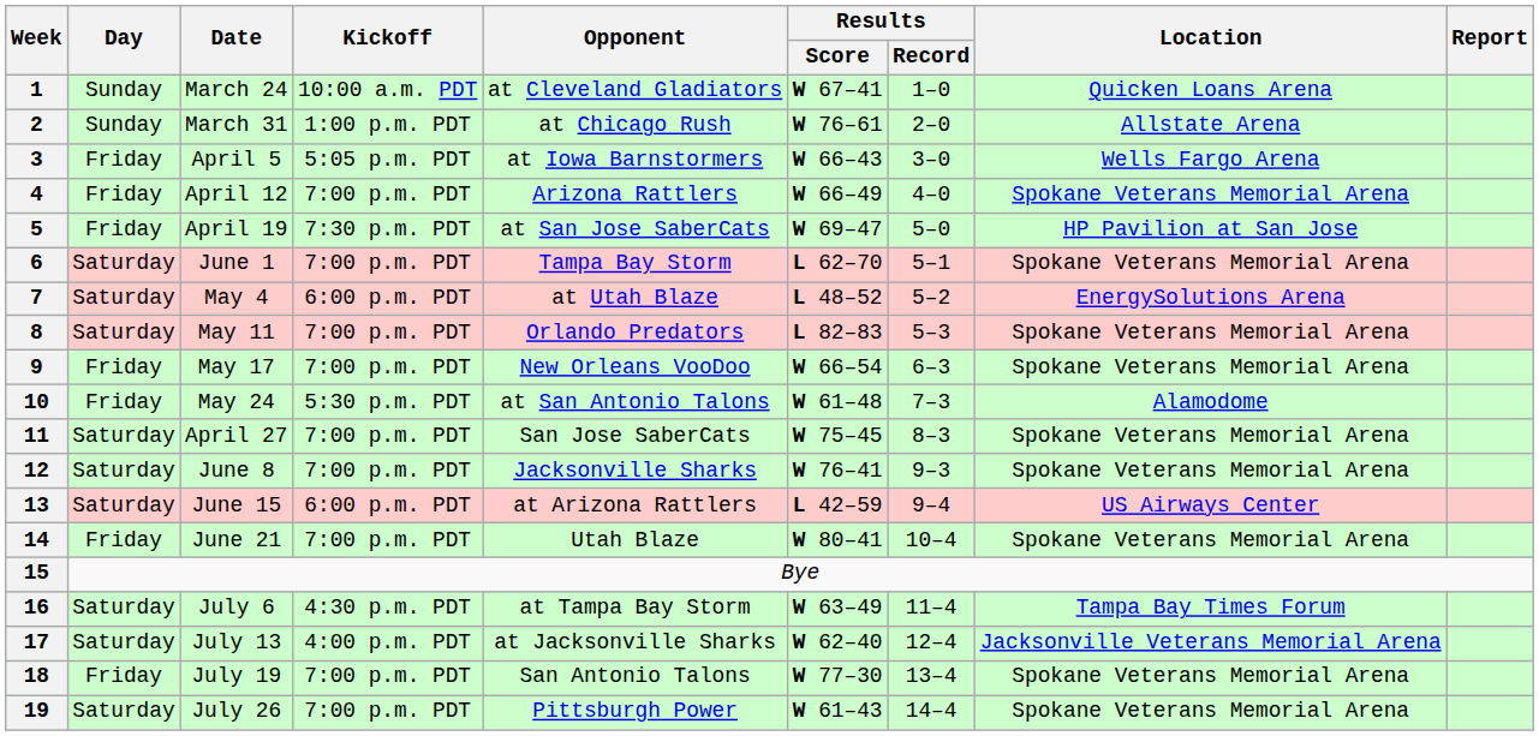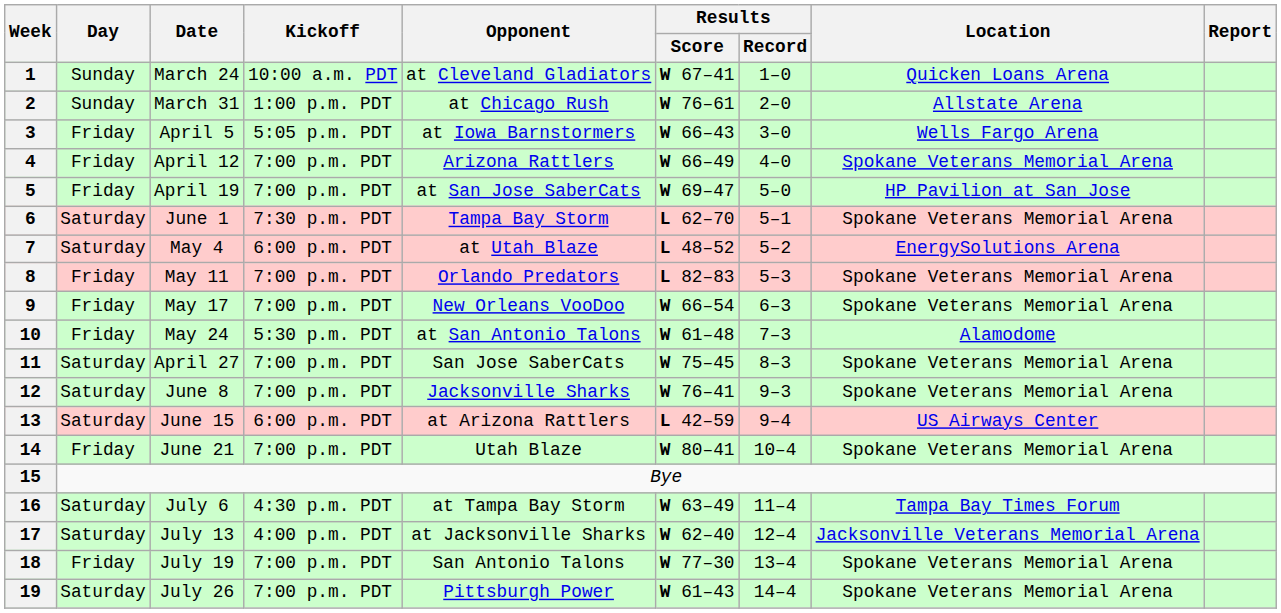 <table class="wikitable" style="font-size: 95%;">
 <tr>
 <th rowspan=2>Week</th>
 <th rowspan=2>Day</th>
 <th rowspan=2>Date</th>
 <th rowspan=2>Kickoff</th>
 <th rowspan=2>Opponent</th>
 <th colspan=2>Results</th>
 <th rowspan=2>Location</th>
 <th rowspan=2>Report</th>
 </tr>
 <tr>
 <th>Score</th>
 <th>Record</th>
 </tr>
 <tr style= background:#ccffcc>
 <th align="center"><strong>1</strong></th>
 <td align="center">Sunday</td>
 <td align="center">March 24</td>
 <td align="center">10:00 a.m. <a href='#'>PDT</a></td>
 <td align="center">at <a href='#'>Cleveland Gladiators</a></td>
 <td align="center"><strong>W</strong> 67–41</td>
 <td align="center">1–0</td>
 <td align="center"><a href='#'>Quicken Loans Arena</a></td>
 <td align="center"></td>
 </tr>
 <tr style= background:#ccffcc>
 <th align="center"><strong>2</strong></th>
 <td align="center">Sunday</td>
 <td align="center">March 31</td>
 <td align="center">1:00 p.m. PDT</td>
 <td align="center">at <a href='#'>Chicago Rush</a></td>
 <td align="center"><strong>W</strong> 76–61</td>
 <td align="center">2–0</td>
 <td align="center"><a href='#'>Allstate Arena</a></td>
 <td align="center"></td>
 </tr>
 <tr style= background:#ccffcc>
 <th align="center"><strong>3</strong></th>
 <td align="center">Friday</td>
 <td align="center">April 5</td>
 <td align="center">5:05 p.m. PDT</td>
 <td align="center">at <a href='#'>Iowa Barnstormers</a></td>
 <td align="center"><strong>W</strong> 66–43</td>
 <td align="center">3–0</td>
 <td align="center"><a href='#'>Wells Fargo Arena</a></td>
 <td align="center"></td>
 </tr>
 <tr style= background:#ccffcc>
 <th align="center"><strong>4</strong></th>
 <td align="center">Friday</td>
 <td align="center">April 12</td>
 <td align="center">7:00 p.m. PDT</td>
 <td align="center"><a href='#'>Arizona Rattlers</a></td>
 <td align="center"><strong>W</strong> 66–49</td>
 <td align="center">4–0</td>
 <td align="center"><a href='#'>Spokane Veterans Memorial Arena</a></td>
 <td align="center"></td>
 </tr>
 <tr style= background:#ccffcc>
 <th align="center"><strong>5</strong></th>
 <td align="center">Friday</td>
 <td align="center">April 19</td>
-<td align="center">7:30 p.m. PDT</td>
+<td align="center">7:00 p.m. PDT</td>
 <td align="center">at <a href='#'>San Jose SaberCats</a></td>
 <td align="center"><strong>W</strong> 69–47</td>
 <td align="center">5–0</td>
 <td align="center"><a href='#'>HP Pavilion at San Jose</a></td>
 <td align="center"></td>
 </tr>
 <tr style= background:#ffcccc>
 <th align="center"><strong>6</strong></th>
 <td align="center">Saturday</td>
 <td align="center">June 1</td>
-<td align="center">7:00 p.m. PDT</td>
+<td align="center">7:30 p.m. PDT</td>
 <td align="center"><a href='#'>Tampa Bay Storm</a></td>
 <td align="center"><strong>L</strong> 62–70</td>
 <td align="center">5–1</td>
 <td align="center">Spokane Veterans Memorial Arena</td>
 <td align="center"></td>
 </tr>
 <tr style= background:#ffcccc>
 <th align="center"><strong>7</strong></th>
 <td align="center">Saturday</td>
 <td align="center">May 4</td>
 <td align="center">6:00 p.m. PDT</td>
 <td align="center">at <a href='#'>Utah Blaze</a></td>
 <td align="center"><strong>L</strong> 48–52</td>
 <td align="center">5–2</td>
 <td align="center"><a href='#'>EnergySolutions Arena</a></td>
 <td align="center"></td>
 </tr>
 <tr style= background:#ffcccc>
 <th align="center"><strong>8</strong></th>
-<td align="center">Saturday</td>
+<td align="center">Friday</td>
 <td align="center">May 11</td>
 <td align="center">7:00 p.m. PDT</td>
 <td align="center"><a href='#'>Orlando Predators</a></td>
 <td align="center"><strong>L</strong> 82–83</td>
 <td align="center">5–3</td>
 <td align="center">Spokane Veterans Memorial Arena</td>
 <td align="center"></td>
 </tr>
 <tr style= background:#ccffcc>
 <th align="center"><strong>9</strong></th>
 <td align="center">Friday</td>
 <td align="center">May 17</td>
 <td align="center">7:00 p.m. PDT</td>
 <td align="center"><a href='#'>New Orleans VooDoo</a></td>
 <td align="center"><strong>W</strong> 66–54</td>
 <td align="center">6–3</td>
 <td align="center">Spokane Veterans Memorial Arena</td>
 <td align="center"></td>
 </tr>
 <tr style= background:#ccffcc>
 <th align="center"><strong>10</strong></th>
 <td align="center">Friday</td>
 <td align="center">May 24</td>
 <td align="center">5:30 p.m. PDT</td>
 <td align="center">at <a href='#'>San Antonio Talons</a></td>
 <td align="center"><strong>W</strong> 61–48</td>
 <td align="center">7–3</td>
 <td align="center"><a href='#'>Alamodome</a></td>
 <td align="center"></td>
 </tr>
 <tr style= background:#ccffcc>
 <th align="center"><strong>11</strong></th>
 <td align="center">Saturday</td>
 <td align="center">April 27</td>
 <td align="center">7:00 p.m. PDT</td>
 <td align="center">San Jose SaberCats</td>
 <td align="center"><strong>W</strong> 75–45</td>
 <td align="center">8–3</td>
 <td align="center">Spokane Veterans Memorial Arena</td>
 <td align="center"></td>
 </tr>
 <tr style= background:#ccffcc>
 <th align="center"><strong>12</strong></th>
 <td align="center">Saturday</td>
 <td align="center">June 8</td>
 <td align="center">7:00 p.m. PDT</td>
 <td align="center"><a href='#'>Jacksonville Sharks</a></td>
 <td align="center"><strong>W</strong> 76–41</td>
 <td align="center">9–3</td>
 <td align="center">Spokane Veterans Memorial Arena</td>
 <td align="center"></td>
 </tr>
 <tr style= background:#ffcccc>
 <th align="center"><strong>13</strong></th>
 <td align="center">Saturday</td>
 <td align="center">June 15</td>
 <td align="center">6:00 p.m. PDT</td>
 <td align="center">at Arizona Rattlers</td>
 <td align="center"><strong>L</strong> 42–59</td>
 <td align="center">9–4</td>
 <td align="center"><a href='#'>US Airways Center</a></td>
 <td align="center"></td>
 </tr>
 <tr style= background:#ccffcc>
 <th align="center"><strong>14</strong></th>
 <td align="center">Friday</td>
 <td align="center">June 21</td>
 <td align="center">7:00 p.m. PDT</td>
 <td align="center">Utah Blaze</td>
 <td align="center"><strong>W</strong> 80–41</td>
 <td align="center">10–4</td>
 <td align="center">Spokane Veterans Memorial Arena</td>
 <td align="center"></td>
 </tr>
 <tr style=>
 <th align="center"><strong>15</strong></th>
 <td colspan=9 align="center" valign="middle"><em>Bye</em></td>
 </tr>
 <tr style= background:#ccffcc>
 <th align="center"><strong>16</strong></th>
 <td align="center">Saturday</td>
 <td align="center">July 6</td>
 <td align="center">4:30 p.m. PDT</td>
 <td align="center">at Tampa Bay Storm</td>
 <td align="center"><strong>W</strong> 63–49</td>
 <td align="center">11–4</td>
 <td align="center"><a href='#'>Tampa Bay Times Forum</a></td>
 <td align="center"></td>
 </tr>
 <tr style= background:#ccffcc>
 <th align="center"><strong>17</strong></th>
 <td align="center">Saturday</td>
 <td align="center">July 13</td>
 <td align="center">4:00 p.m. PDT</td>
 <td align="center">at Jacksonville Sharks</td>
 <td align="center"><strong>W</strong> 62–40</td>
 <td align="center">12–4</td>
 <td align="center"><a href='#'>Jacksonville Veterans Memorial Arena</a></td>
 <td align="center"></td>
 </tr>
 <tr style= background:#ccffcc>
 <th align="center"><strong>18</strong></th>
 <td align="center">Friday</td>
 <td align="center">July 19</td>
 <td align="center">7:00 p.m. PDT</td>
 <td align="center">San Antonio Talons</td>
 <td align="center"><strong>W</strong> 77–30</td>
 <td align="center">13–4</td>
 <td align="center">Spokane Veterans Memorial Arena</td>
 <td align="center"></td>
 </tr>
 <tr style= background:#ccffcc>
 <th align="center"><strong>19</strong></th>
 <td align="center">Saturday</td>
 <td align="center">July 26</td>
 <td align="center">7:00 p.m. PDT</td>
 <td align="center"><a href='#'>Pittsburgh Power</a></td>
 <td align="center"><strong>W</strong> 61–43</td>
 <td align="center">14–4</td>
 <td align="center">Spokane Veterans Memorial Arena</td>
 <td align="center"></td>
 </tr>
 </table>
